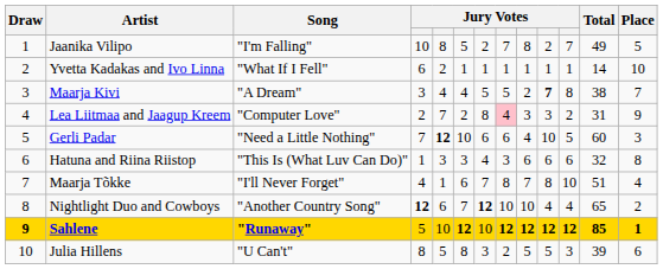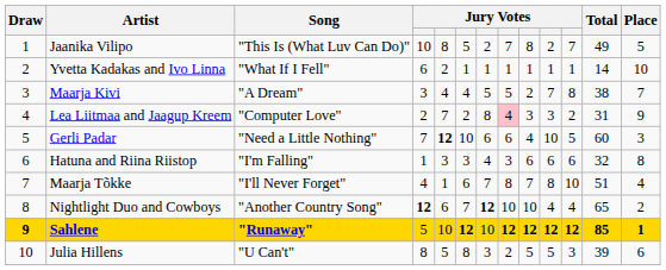 <table class="sortable wikitable" style="margin: 1em auto 1em auto; text-align:center">
 <tr>
 <th rowspan="2">Draw</th>
 <th rowspan="2">Artist</th>
 <th rowspan="2">Song</th>
 <th colspan="8">Jury Votes</th>
 <th rowspan="2">Total</th>
 <th rowspan="2">Place</th>
 </tr>
 <tr>
 <th></th>
 <th></th>
 <th></th>
 <th></th>
 <th></th>
 <th></th>
 <th></th>
 <th></th>
 </tr>
 <tr>
 <td>1</td>
 <td align="left">Jaanika Vilipo</td>
-<td align="left">"I'm Falling"</td>
+<td align="left">"This Is (What Luv Can Do)"</td>
 <td>10</td>
 <td>8</td>
 <td>5</td>
 <td>2</td>
 <td>7</td>
 <td>8</td>
 <td>2</td>
 <td>7</td>
 <td>49</td>
 <td>5</td>
 </tr>
 <tr>
 <td>2</td>
 <td align="left">Yvetta Kadakas and <a href='#'>Ivo Linna</a></td>
 <td align="left">"What If I Fell"</td>
 <td>6</td>
 <td>2</td>
 <td>1</td>
 <td>1</td>
 <td>1</td>
 <td>1</td>
 <td>1</td>
 <td>1</td>
 <td>14</td>
 <td>10</td>
 </tr>
 <tr>
 <td>3</td>
 <td align="left"><a href='#'>Maarja Kivi</a></td>
 <td align="left">"A Dream"</td>
 <td>3</td>
 <td>4</td>
 <td>4</td>
 <td>5</td>
 <td>5</td>
 <td>2</td>
-<td><strong>7</strong></td>
+<td>7</td>
 <td>8</td>
 <td>38</td>
 <td>7</td>
 </tr>
 <tr>
 <td>4</td>
 <td align="left"><a href='#'>Lea Liitmaa</a> and <a href='#'>Jaagup Kreem</a></td>
 <td align="left">"Computer Love"</td>
 <td>2</td>
 <td>7</td>
 <td>2</td>
 <td>8</td>
 <td style="background: pink;">4</td>
 <td>3</td>
 <td>3</td>
 <td>2</td>
 <td>31</td>
 <td>9</td>
 </tr>
 <tr>
 <td>5</td>
 <td align="left"><a href='#'>Gerli Padar</a></td>
 <td align="left">"Need a Little Nothing"</td>
 <td>7</td>
 <td><strong>12</strong></td>
 <td>10</td>
 <td>6</td>
 <td>6</td>
 <td>4</td>
 <td>10</td>
 <td>5</td>
 <td>60</td>
 <td>3</td>
 </tr>
 <tr>
 <td>6</td>
 <td align="left">Hatuna and Riina Riistop</td>
-<td align="left">"This Is (What Luv Can Do)"</td>
+<td align="left">"I'm Falling"</td>
 <td>1</td>
 <td>3</td>
 <td>3</td>
 <td>4</td>
 <td>3</td>
 <td>6</td>
 <td>6</td>
 <td>6</td>
 <td>32</td>
 <td>8</td>
 </tr>
 <tr>
 <td>7</td>
 <td align="left">Maarja Tõkke</td>
 <td align="left">"I'll Never Forget"</td>
 <td>4</td>
 <td>1</td>
 <td>6</td>
 <td>7</td>
 <td>8</td>
 <td>7</td>
 <td>8</td>
 <td>10</td>
 <td>51</td>
 <td>4</td>
 </tr>
 <tr>
 <td>8</td>
 <td align="left">Nightlight Duo and Cowboys</td>
 <td align="left">"Another Country Song"</td>
 <td><strong>12</strong></td>
 <td>6</td>
 <td>7</td>
 <td><strong>12</strong></td>
 <td>10</td>
 <td>10</td>
 <td>4</td>
 <td>4</td>
 <td>65</td>
 <td>2</td>
 </tr>
 <tr style="background:gold;">
 <td><strong>9</strong></td>
 <td align="left"><strong><a href='#'>Sahlene</a></strong></td>
 <td align="left"><strong>"<a href='#'>Runaway</a>"</strong></td>
 <td>5</td>
 <td>10</td>
 <td><strong>12</strong></td>
 <td>10</td>
 <td><strong>12</strong></td>
 <td><strong>12</strong></td>
 <td><strong>12</strong></td>
 <td><strong>12</strong></td>
 <td><strong>85</strong></td>
 <td><strong>1</strong></td>
 </tr>
 <tr>
 <td>10</td>
 <td align="left">Julia Hillens</td>
 <td align="left">"U Can't"</td>
 <td>8</td>
 <td>5</td>
 <td>8</td>
 <td>3</td>
 <td>2</td>
 <td>5</td>
 <td>5</td>
 <td>3</td>
 <td>39</td>
 <td>6</td>
 </tr>
 </table>
